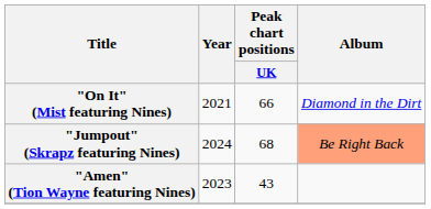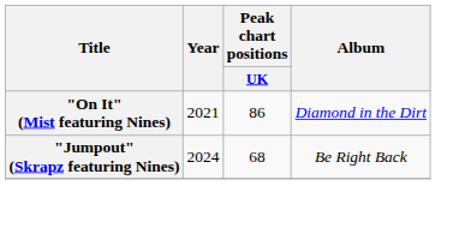 <table class="wikitable plainrowheaders" style="text-align:center;">
 <tr>
 <th scope="col" rowspan="2">Title</th>
 <th scope="col" rowspan="2">Year</th>
 <th scope="col" colspan="1">Peak chart positions</th>
 <th scope="col" rowspan="2">Album</th>
 </tr>
 <tr>
 <th scope="col" style="width:2.9em;font-size:90%;"><a href='#'>UK</a><br></th>
 </tr>
 <tr>
 <th scope="row">"On It"<br><span>(<a href='#'>Mist</a> featuring Nines)</span></th>
 <td>2021</td>
-<td>66</td>
+<td>86</td>
 <td><em><a href='#'>Diamond in the Dirt</a></em></td>
 </tr>
 <tr>
 <th scope="row">"Jumpout"<br><span>(<a href='#'>Skrapz</a> featuring Nines)</span></th>
 <td>2024</td>
 <td>68</td>
-<td style="background: lightsalmon;"><em>Be Right Back</em></td>
-</tr>
-<tr>
-<th scope="row">"Amen"<br><span>(<a href='#'>Tion Wayne</a> featuring Nines)</span></th>
-<td>2023</td>
-<td>43</td>
-<td></td>
+<td><em>Be Right Back</em></td>
 </tr>
 <tr>
 </tr>
 </table>
